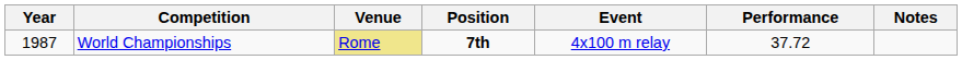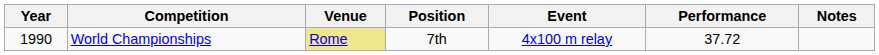 <table class="wikitable" width=55% style="font-size:90%; text-align:center;">
 <tr>
 <th>Year</th>
 <th>Competition</th>
 <th>Venue</th>
 <th>Position</th>
 <th>Event</th>
 <th>Performance</th>
 <th>Notes</th>
 </tr>
 <tr>
-<td>1987</td>
+<td>1990</td>
 <td align=left><a href='#'>World Championships</a></td>
 <td align=left style="background: khaki;"> <a href='#'>Rome</a></td>
-<td><strong>7th</strong></td>
+<td>7th</td>
 <td><a href='#'>4x100 m relay</a></td>
 <td>37.72</td>
 <td></td>
 </tr>
 </table>
